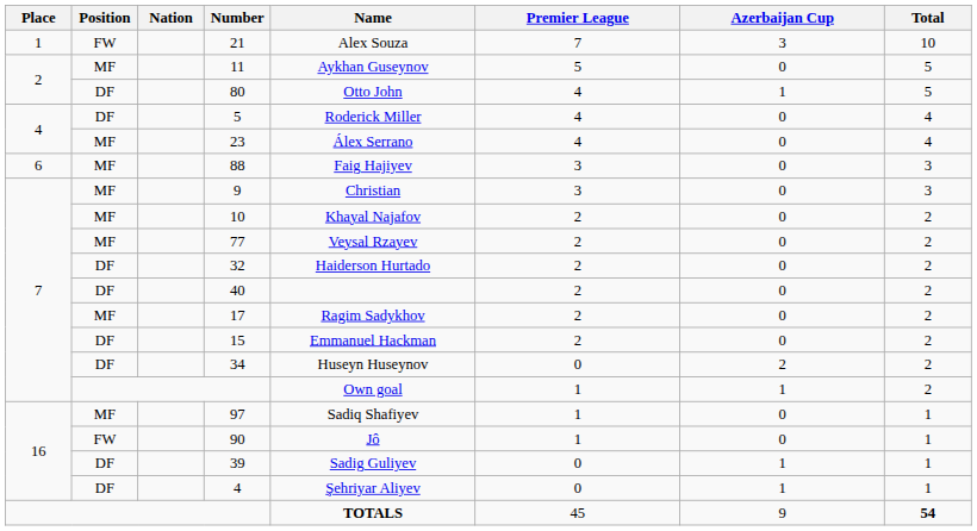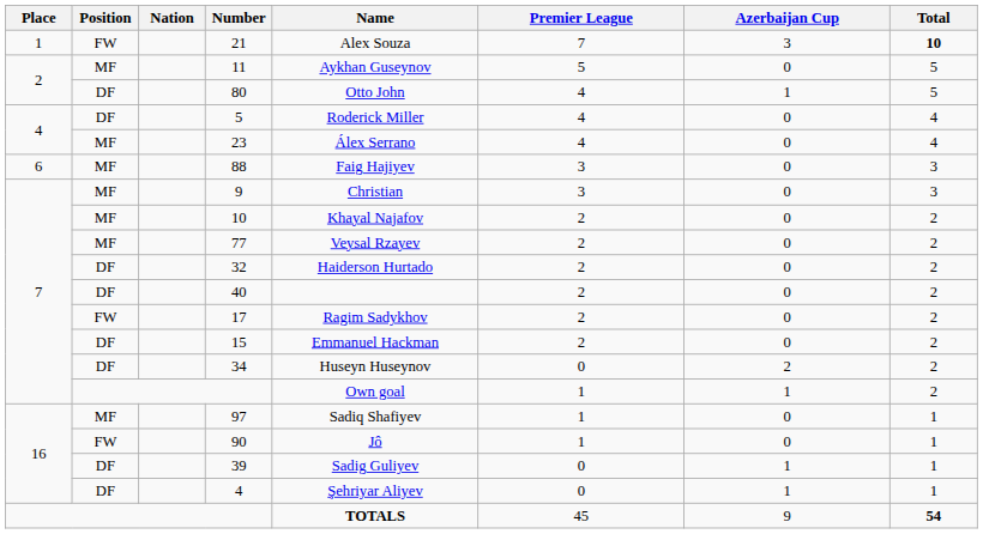 <table class="wikitable" style="font-size: 95%; text-align: center;">
 <tr>
 <th width=60>Place</th>
 <th width=60>Position</th>
 <th width=60>Nation</th>
 <th width=60>Number</th>
 <th width=200>Name</th>
 <th width=200><a href='#'>Premier League</a></th>
 <th width=200><a href='#'>Azerbaijan Cup</a></th>
 <th width=80><strong>Total</strong></th>
 </tr>
 <tr>
 <td>1</td>
 <td>FW</td>
 <td></td>
 <td>21</td>
 <td>Alex Souza</td>
 <td>7</td>
 <td>3</td>
-<td>10</td>
+<td><strong>10</strong></td>
 </tr>
 <tr>
 <td rowspan="2">2</td>
 <td>MF</td>
 <td></td>
 <td>11</td>
 <td><a href='#'>Aykhan Guseynov</a></td>
 <td>5</td>
 <td>0</td>
 <td>5</td>
 </tr>
 <tr>
 <td>DF</td>
 <td></td>
 <td>80</td>
 <td><a href='#'>Otto John</a></td>
 <td>4</td>
 <td>1</td>
 <td>5</td>
 </tr>
 <tr>
 <td rowspan="2">4</td>
 <td>DF</td>
 <td></td>
 <td>5</td>
 <td><a href='#'>Roderick Miller</a></td>
 <td>4</td>
 <td>0</td>
 <td>4</td>
 </tr>
 <tr>
 <td>MF</td>
 <td></td>
 <td>23</td>
 <td><a href='#'>Álex Serrano</a></td>
 <td>4</td>
 <td>0</td>
 <td>4</td>
 </tr>
 <tr>
 <td>6</td>
 <td>MF</td>
 <td></td>
 <td>88</td>
 <td><a href='#'>Faig Hajiyev</a></td>
 <td>3</td>
 <td>0</td>
 <td>3</td>
 </tr>
 <tr>
 <td rowspan="9">7</td>
 <td>MF</td>
 <td></td>
 <td>9</td>
 <td><a href='#'>Christian</a></td>
 <td>3</td>
 <td>0</td>
 <td>3</td>
 </tr>
 <tr>
 <td>MF</td>
 <td></td>
 <td>10</td>
 <td><a href='#'>Khayal Najafov</a></td>
 <td>2</td>
 <td>0</td>
 <td>2</td>
 </tr>
 <tr>
 <td>MF</td>
 <td></td>
 <td>77</td>
 <td><a href='#'>Veysal Rzayev</a></td>
 <td>2</td>
 <td>0</td>
 <td>2</td>
 </tr>
 <tr>
 <td>DF</td>
 <td></td>
 <td>32</td>
 <td><a href='#'>Haiderson Hurtado</a></td>
 <td>2</td>
 <td>0</td>
 <td>2</td>
 </tr>
 <tr>
 <td>DF</td>
 <td></td>
 <td>40</td>
 <td></td>
 <td>2</td>
 <td>0</td>
 <td>2</td>
 </tr>
 <tr>
-<td>MF</td>
+<td>FW</td>
 <td></td>
 <td>17</td>
 <td><a href='#'>Ragim Sadykhov</a></td>
 <td>2</td>
 <td>0</td>
 <td>2</td>
 </tr>
 <tr>
 <td>DF</td>
 <td></td>
 <td>15</td>
 <td><a href='#'>Emmanuel Hackman</a></td>
 <td>2</td>
 <td>0</td>
 <td>2</td>
 </tr>
 <tr>
 <td>DF</td>
 <td></td>
 <td>34</td>
 <td>Huseyn Huseynov</td>
 <td>0</td>
 <td>2</td>
 <td>2</td>
 </tr>
 <tr>
 <td colspan="3"></td>
 <td><a href='#'>Own goal</a></td>
 <td>1</td>
 <td>1</td>
 <td>2</td>
 </tr>
 <tr>
 <td rowspan="4">16</td>
 <td>MF</td>
 <td></td>
 <td>97</td>
 <td>Sadiq Shafiyev</td>
 <td>1</td>
 <td>0</td>
 <td>1</td>
 </tr>
 <tr>
 <td>FW</td>
 <td></td>
 <td>90</td>
 <td><a href='#'>Jô</a></td>
 <td>1</td>
 <td>0</td>
 <td>1</td>
 </tr>
 <tr>
 <td>DF</td>
 <td></td>
 <td>39</td>
 <td><a href='#'>Sadig Guliyev</a></td>
 <td>0</td>
 <td>1</td>
 <td>1</td>
 </tr>
 <tr>
 <td>DF</td>
 <td></td>
 <td>4</td>
 <td><a href='#'>Şehriyar Aliyev</a></td>
 <td>0</td>
 <td>1</td>
 <td>1</td>
 </tr>
 <tr>
 <td colspan="4"></td>
 <td><strong>TOTALS</strong></td>
 <td>45</td>
 <td>9</td>
 <td><strong>54</strong></td>
 </tr>
 </table>
